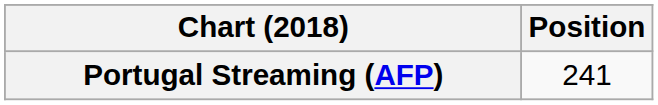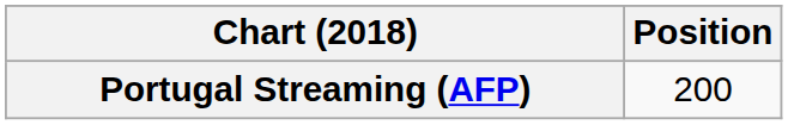 <table class="wikitable plainrowheaders" style="text-align:center">
 <tr>
 <th scope="col" style="width:17em;">Chart (2018)</th>
 <th scope="col">Position</th>
 </tr>
 <tr>
 <th scope="row">Portugal Streaming (<a href='#'>AFP</a>)</th>
-<td>241</td>
+<td>200</td>
 </tr>
 </table>
